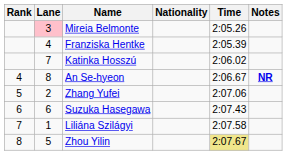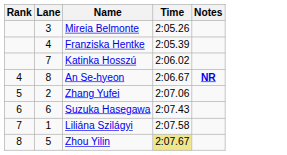 <table class="wikitable sortable" style="text-align:center">
 <tr>
 <th>Rank</th>
 <th>Lane</th>
 <th>Name</th>
-<th>Nationality</th>
 <th>Time</th>
 <th>Notes</th>
 </tr>
 <tr>
 <td></td>
-<td style="background: pink;">3</td>
+<td>3</td>
 <td align=left><a href='#'>Mireia Belmonte</a></td>
-<td align=left></td>
 <td>2:05.26</td>
 <td></td>
 </tr>
 <tr>
 <td></td>
 <td>4</td>
 <td align=left><a href='#'>Franziska Hentke</a></td>
-<td align=left></td>
 <td>2:05.39</td>
 <td></td>
 </tr>
 <tr>
 <td></td>
 <td>7</td>
 <td align=left><a href='#'>Katinka Hosszú</a></td>
-<td align=left></td>
 <td>2:06.02</td>
 <td></td>
 </tr>
 <tr>
 <td>4</td>
 <td>8</td>
 <td align=left><a href='#'>An Se-hyeon</a></td>
-<td align=left></td>
 <td>2:06.67</td>
 <td><strong><a href='#'>NR</a></strong></td>
 </tr>
 <tr>
 <td>5</td>
 <td>2</td>
 <td align=left><a href='#'>Zhang Yufei</a></td>
-<td align=left></td>
 <td>2:07.06</td>
 <td></td>
 </tr>
 <tr>
 <td>6</td>
 <td>6</td>
 <td align=left><a href='#'>Suzuka Hasegawa</a></td>
-<td align=left></td>
 <td>2:07.43</td>
 <td></td>
 </tr>
 <tr>
 <td>7</td>
 <td>1</td>
 <td align=left><a href='#'>Liliána Szilágyi</a></td>
-<td align=left></td>
 <td>2:07.58</td>
 <td></td>
 </tr>
 <tr>
 <td>8</td>
 <td>5</td>
 <td align=left><a href='#'>Zhou Yilin</a></td>
-<td align=left></td>
 <td style="background: khaki;">2:07.67</td>
 <td></td>
 </tr>
 </table>
